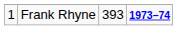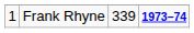 <table class="wikitable">
 <tr>
 </tr>
 <tr>
 <td>1</td>
 <td>Frank Rhyne</td>
-<td>393</td>
+<td>339</td>
 <td style="font-size:80%;"><strong><a href='#'>1973–74</a></strong></td>
 </tr>
 </table>
